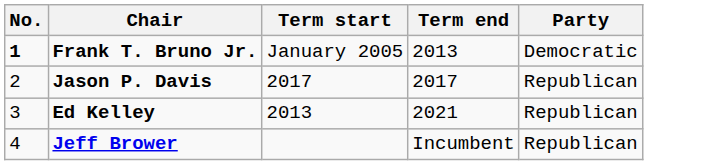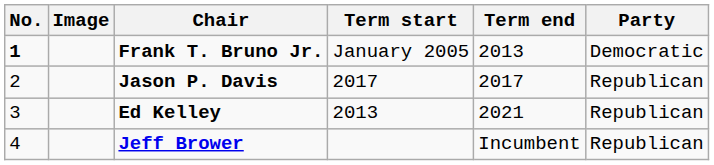 <table class="wikitable">
 <tr>
 <th>No.</th>
+<th>Image</th>
 <th>Chair</th>
 <th>Term start</th>
 <th>Term end</th>
 <th>Party</th>
 </tr>
 <tr>
 <td><strong>1</strong></td>
+<td></td>
 <td><strong>Frank T. Bruno Jr.</strong></td>
 <td>January 2005</td>
 <td>2013</td>
 <td>Democratic</td>
 </tr>
 <tr>
 <td>2</td>
+<td></td>
 <td><strong>Jason P. Davis</strong></td>
 <td>2017</td>
 <td>2017</td>
 <td>Republican</td>
 </tr>
 <tr>
 <td>3</td>
+<td></td>
 <td><strong>Ed Kelley</strong></td>
 <td>2013</td>
 <td>2021</td>
 <td>Republican</td>
 </tr>
 <tr>
 <td>4</td>
+<td></td>
 <td><strong><a href='#'>Jeff Brower</a></strong></td>
 <td></td>
 <td>Incumbent</td>
 <td>Republican</td>
 </tr>
 </table>
